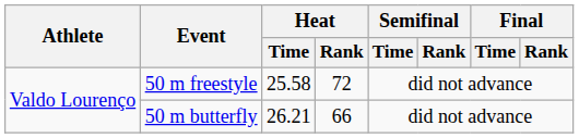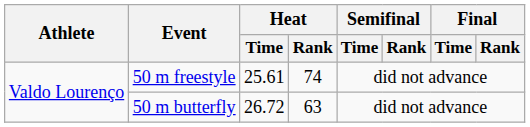 <table class=wikitable style="font-size:90%">
 <tr>
 <th rowspan="2">Athlete</th>
 <th rowspan="2">Event</th>
 <th colspan="2">Heat</th>
 <th colspan="2">Semifinal</th>
 <th colspan="2">Final</th>
 </tr>
 <tr style="font-size:95%">
 <th>Time</th>
 <th>Rank</th>
 <th>Time</th>
 <th>Rank</th>
 <th>Time</th>
 <th>Rank</th>
 </tr>
 <tr align=center>
 <td align=left rowspan=2><a href='#'>Valdo Lourenço</a></td>
 <td align=left><a href='#'>50 m freestyle</a></td>
-<td>25.58</td>
-<td>72</td>
+<td>25.61</td>
+<td>74</td>
 <td colspan=4>did not advance</td>
 </tr>
 <tr align=center>
 <td align=left><a href='#'>50 m butterfly</a></td>
-<td>26.21</td>
-<td>66</td>
+<td>26.72</td>
+<td>63</td>
 <td colspan=4>did not advance</td>
 </tr>
 </table>
